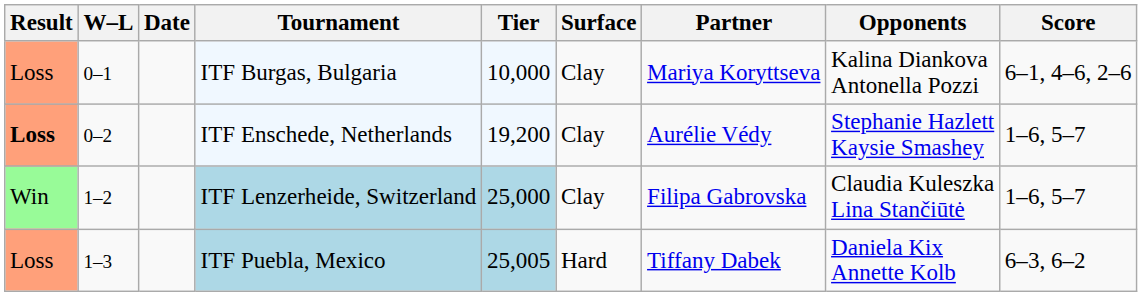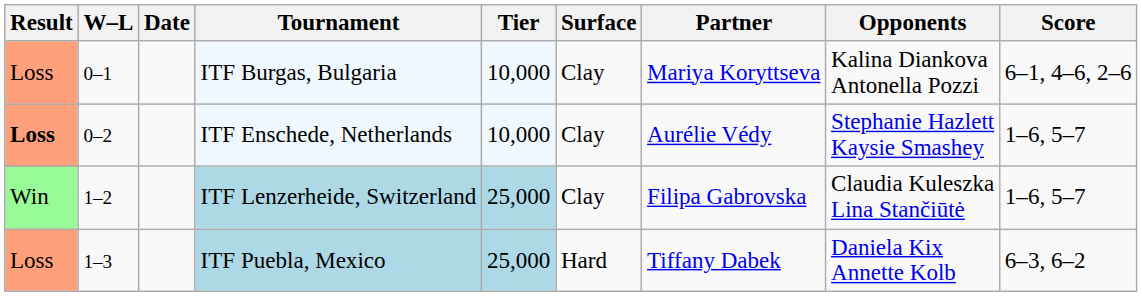 <table class="sortable wikitable">
 <tr>
 <th>Result</th>
 <th class="unsortable">W–L</th>
 <th>Date</th>
 <th>Tournament</th>
 <th>Tier</th>
 <th>Surface</th>
 <th>Partner</th>
 <th>Opponents</th>
 <th class="unsortable">Score</th>
 </tr>
 <tr>
 <td style="background:#ffa07a;">Loss</td>
 <td><small>0–1</small></td>
 <td></td>
 <td style="background:#f0f8ff;">ITF Burgas, Bulgaria</td>
 <td style="background:#f0f8ff;">10,000</td>
 <td>Clay</td>
 <td> <a href='#'>Mariya Koryttseva</a></td>
 <td> Kalina Diankova <br>  Antonella Pozzi</td>
 <td>6–1, 4–6, 2–6</td>
 </tr>
 <tr>
 <td style="background:#ffa07a;"><strong>Loss</strong></td>
 <td><small>0–2</small></td>
 <td></td>
 <td style="background:#f0f8ff;">ITF Enschede, Netherlands</td>
-<td style="background:#f0f8ff;">19,200</td>
+<td style="background:#f0f8ff;">10,000</td>
 <td>Clay</td>
 <td> <a href='#'>Aurélie Védy</a></td>
 <td> <a href='#'>Stephanie Hazlett</a><br>  <a href='#'>Kaysie Smashey</a></td>
 <td>1–6, 5–7</td>
 </tr>
 <tr>
 <td style="background:#98fb98;">Win</td>
 <td><small>1–2</small></td>
 <td></td>
 <td style="background:lightblue;">ITF Lenzerheide, Switzerland</td>
 <td style="background:lightblue;">25,000</td>
 <td>Clay</td>
 <td> <a href='#'>Filipa Gabrovska</a></td>
 <td> Claudia Kuleszka<br>  <a href='#'>Lina Stančiūtė</a></td>
 <td>1–6, 5–7</td>
 </tr>
 <tr>
 <td style="background:#ffa07a;">Loss</td>
 <td><small>1–3</small></td>
 <td></td>
 <td style="background:lightblue;">ITF Puebla, Mexico</td>
-<td style="background:lightblue;">25,005</td>
+<td style="background:lightblue;">25,000</td>
 <td>Hard</td>
 <td> <a href='#'>Tiffany Dabek</a></td>
 <td> <a href='#'>Daniela Kix</a><br>  <a href='#'>Annette Kolb</a></td>
 <td>6–3, 6–2</td>
 </tr>
 </table>
